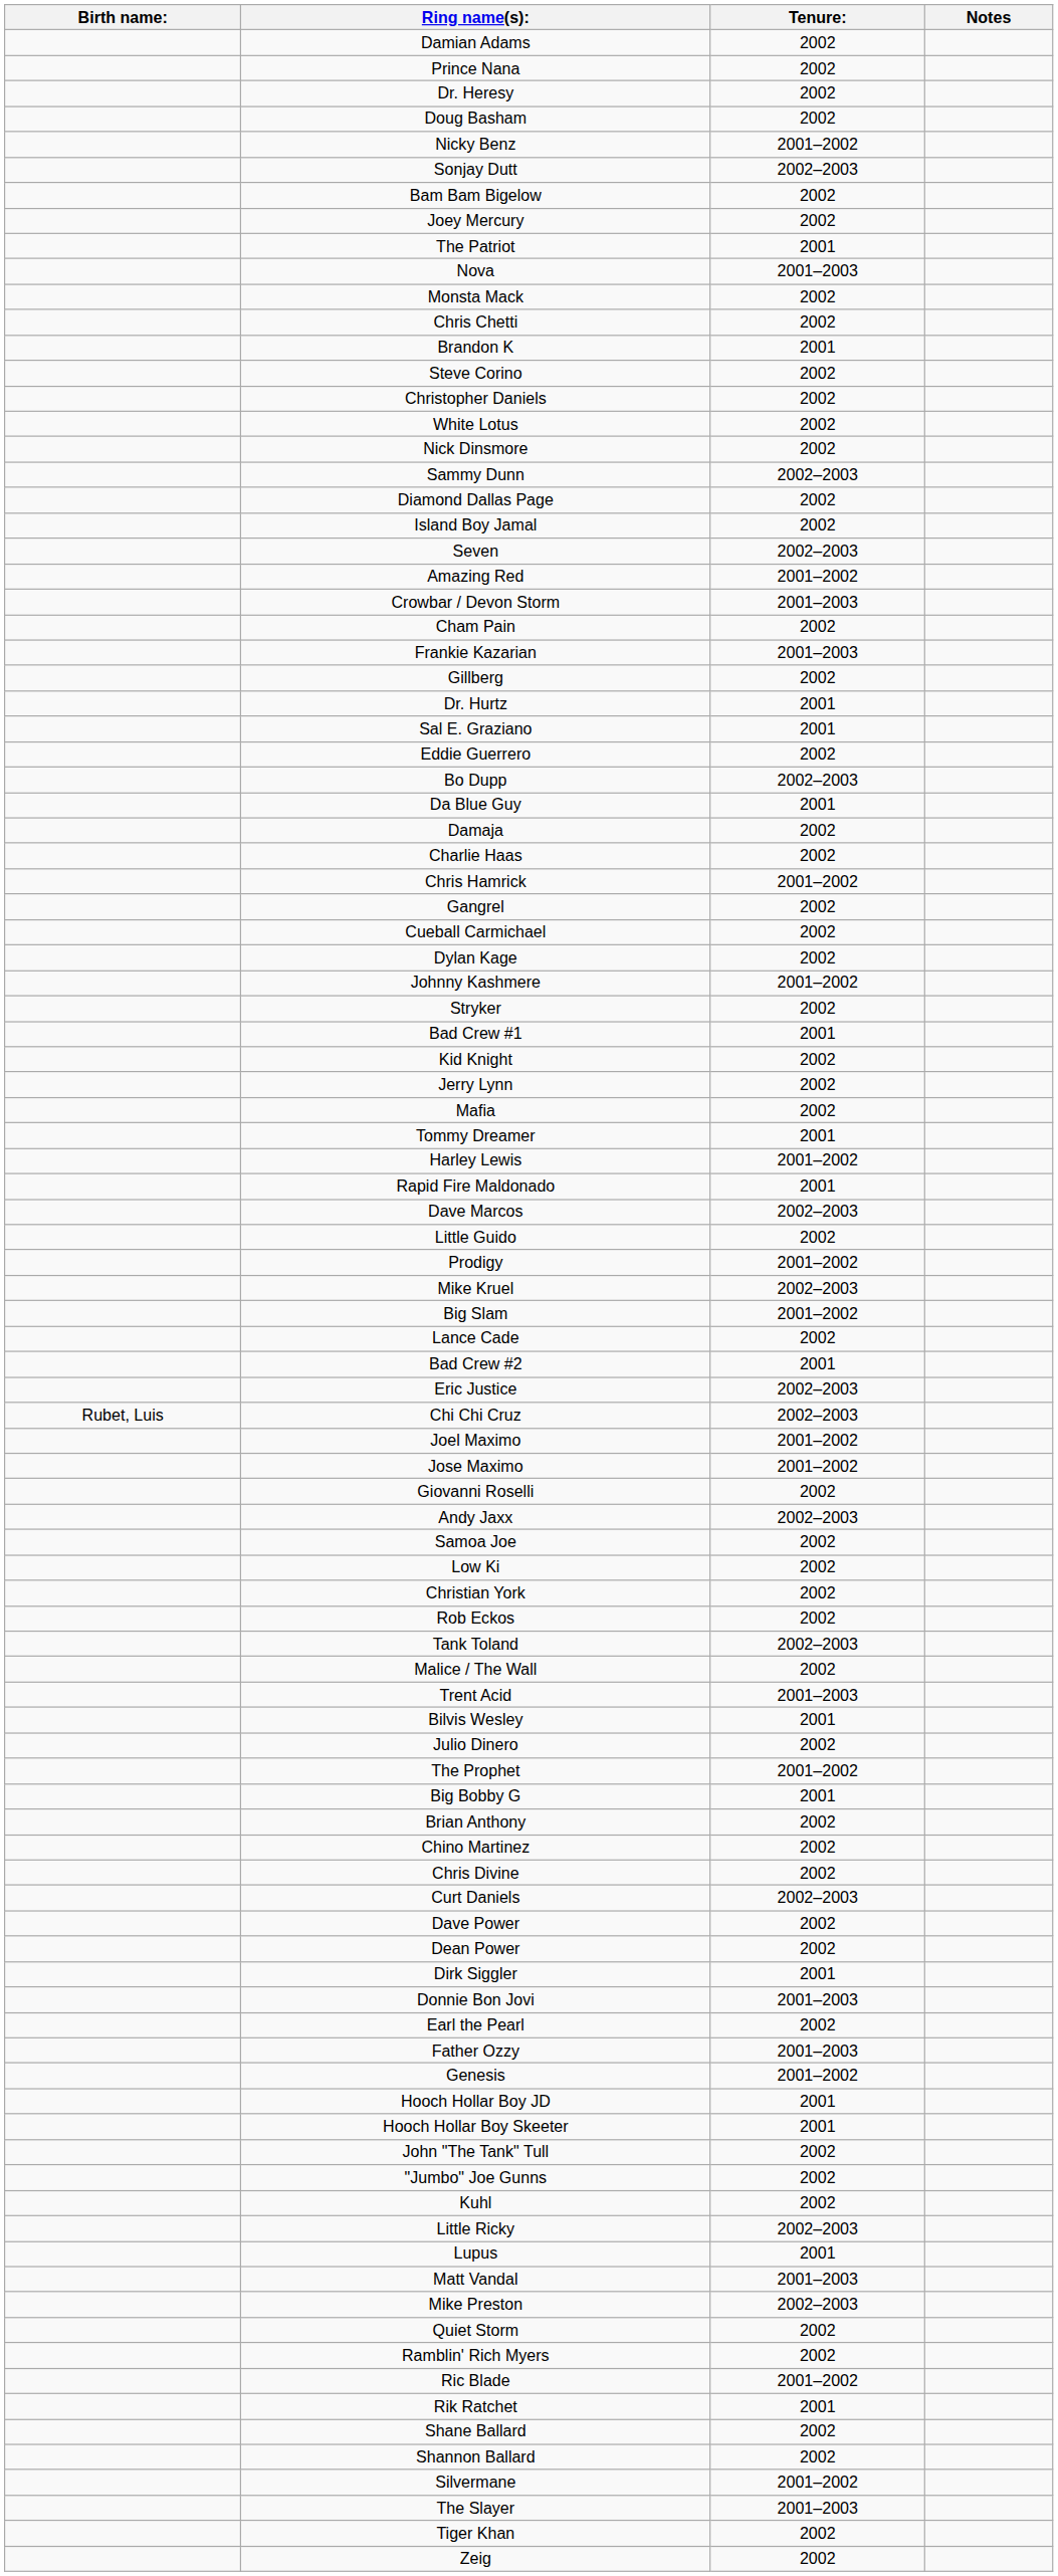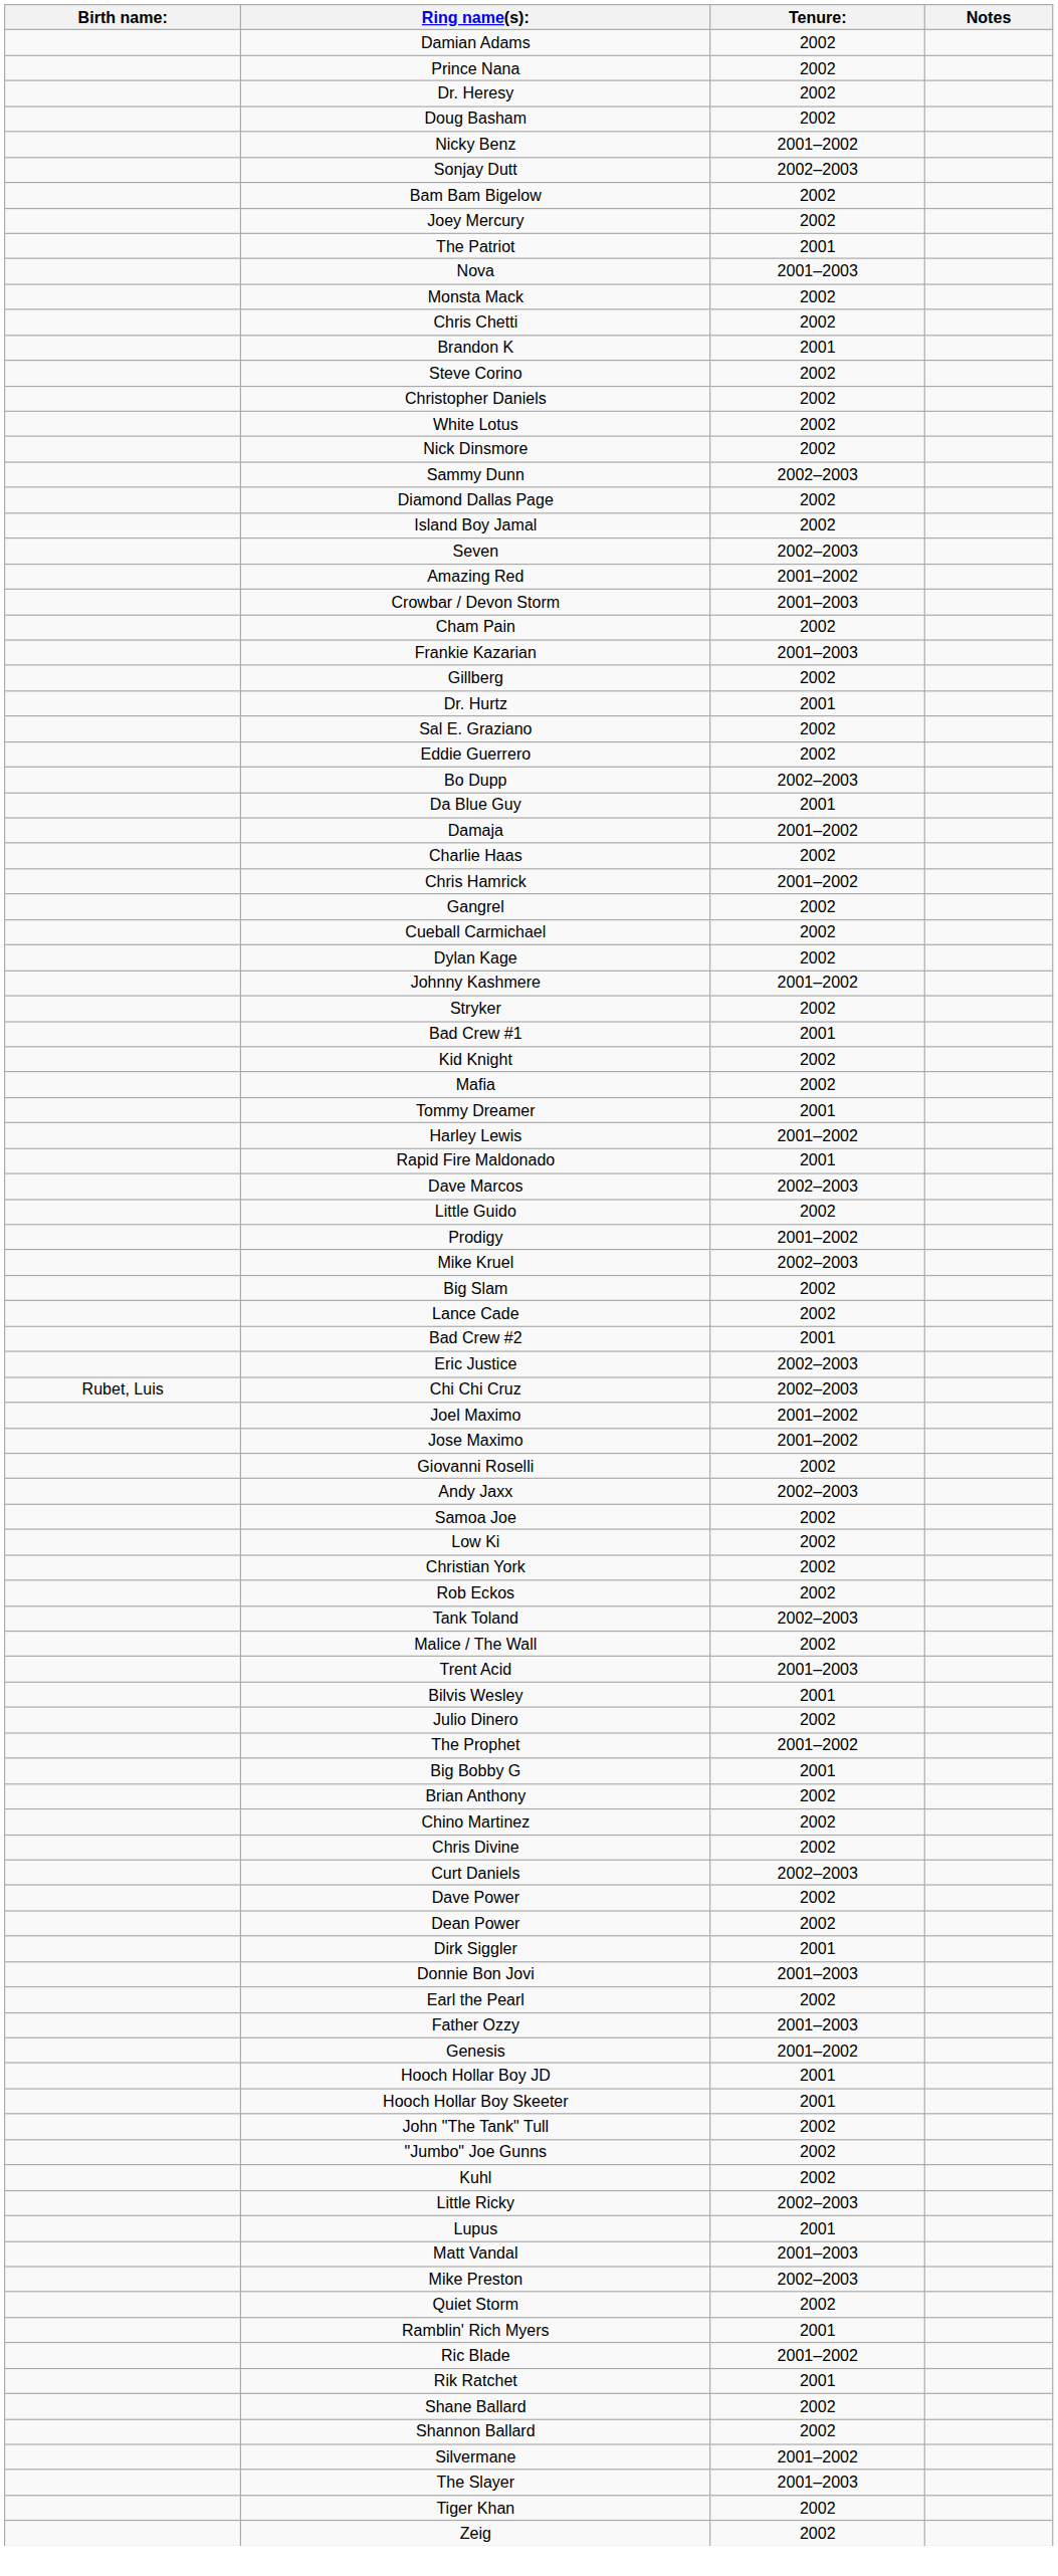 <table class="sortable wikitable" style="font-size:85%; text-align:center; width:70%;">
 <tr>
 <th>Birth name:</th>
 <th><a href='#'>Ring name</a>(s):</th>
 <th>Tenure:</th>
 <th>Notes</th>
 </tr>
 <tr>
 <td></td>
 <td>Damian Adams</td>
 <td sort>2002</td>
 <td></td>
 </tr>
 <tr>
 <td></td>
 <td>Prince Nana</td>
 <td sort>2002</td>
 <td></td>
 </tr>
 <tr>
 <td></td>
 <td>Dr. Heresy</td>
 <td sort>2002</td>
 <td></td>
 </tr>
 <tr>
 <td></td>
 <td>Doug Basham</td>
 <td sort>2002</td>
 <td></td>
 </tr>
 <tr>
 <td></td>
 <td>Nicky Benz</td>
 <td sort>2001–2002</td>
 <td></td>
 </tr>
 <tr>
 <td></td>
 <td>Sonjay Dutt</td>
 <td sort>2002–2003</td>
 <td></td>
 </tr>
 <tr>
 <td></td>
 <td>Bam Bam Bigelow</td>
 <td sort>2002</td>
 <td></td>
 </tr>
 <tr>
 <td></td>
 <td>Joey Mercury</td>
 <td sort>2002</td>
 <td></td>
 </tr>
 <tr>
 <td></td>
 <td>The Patriot</td>
 <td sort>2001</td>
 <td></td>
 </tr>
 <tr>
 <td></td>
 <td>Nova</td>
 <td sort>2001–2003</td>
 <td></td>
 </tr>
 <tr>
 <td></td>
 <td>Monsta Mack</td>
 <td sort>2002</td>
 <td></td>
 </tr>
 <tr>
 <td></td>
 <td>Chris Chetti</td>
 <td sort>2002</td>
 <td></td>
 </tr>
 <tr>
 <td></td>
 <td>Brandon K</td>
 <td sort>2001</td>
 <td></td>
 </tr>
 <tr>
 <td></td>
 <td>Steve Corino</td>
 <td sort>2002</td>
 <td></td>
 </tr>
 <tr>
 <td></td>
 <td>Christopher Daniels</td>
 <td sort>2002</td>
 <td></td>
 </tr>
 <tr>
 <td></td>
 <td>White Lotus</td>
 <td sort>2002</td>
 <td></td>
 </tr>
 <tr>
 <td></td>
 <td>Nick Dinsmore</td>
 <td sort>2002</td>
 <td></td>
 </tr>
 <tr>
 <td></td>
 <td>Sammy Dunn</td>
 <td sort>2002–2003</td>
 <td></td>
 </tr>
 <tr>
 <td></td>
 <td>Diamond Dallas Page</td>
 <td sort>2002</td>
 <td></td>
 </tr>
 <tr>
 <td></td>
 <td>Island Boy Jamal</td>
 <td sort>2002</td>
 <td></td>
 </tr>
 <tr>
 <td></td>
 <td>Seven</td>
 <td sort>2002–2003</td>
 <td></td>
 </tr>
 <tr>
 <td></td>
 <td>Amazing Red</td>
 <td sort>2001–2002</td>
 <td></td>
 </tr>
 <tr>
 <td></td>
 <td>Crowbar / Devon Storm</td>
 <td sort>2001–2003</td>
 <td></td>
 </tr>
 <tr>
 <td></td>
 <td>Cham Pain</td>
 <td sort>2002</td>
 <td></td>
 </tr>
 <tr>
 <td></td>
 <td>Frankie Kazarian</td>
 <td sort>2001–2003</td>
 <td></td>
 </tr>
 <tr>
 <td></td>
 <td>Gillberg</td>
 <td sort>2002</td>
 <td></td>
 </tr>
 <tr>
 <td></td>
 <td>Dr. Hurtz</td>
 <td sort>2001</td>
 <td></td>
 </tr>
 <tr>
 <td></td>
 <td>Sal E. Graziano</td>
-<td sort>2001</td>
+<td sort>2002</td>
 <td></td>
 </tr>
 <tr>
 <td></td>
 <td>Eddie Guerrero</td>
 <td sort>2002</td>
 <td></td>
 </tr>
 <tr>
 <td></td>
 <td>Bo Dupp</td>
 <td sort>2002–2003</td>
 <td></td>
 </tr>
 <tr>
 <td></td>
 <td>Da Blue Guy</td>
 <td sort>2001</td>
 <td></td>
 </tr>
 <tr>
 <td></td>
 <td>Damaja</td>
-<td sort>2002</td>
+<td sort>2001–2002</td>
 <td></td>
 </tr>
 <tr>
 <td></td>
 <td>Charlie Haas</td>
 <td sort>2002</td>
 <td></td>
 </tr>
 <tr>
 <td></td>
 <td>Chris Hamrick</td>
 <td sort>2001–2002</td>
 <td></td>
 </tr>
 <tr>
 <td></td>
 <td>Gangrel</td>
 <td sort>2002</td>
 <td></td>
 </tr>
 <tr>
 <td></td>
 <td>Cueball Carmichael</td>
 <td sort>2002</td>
 <td></td>
 </tr>
 <tr>
 <td></td>
 <td>Dylan Kage</td>
 <td sort>2002</td>
 <td></td>
 </tr>
 <tr>
 <td></td>
 <td>Johnny Kashmere</td>
 <td sort>2001–2002</td>
 <td></td>
 </tr>
 <tr>
 <td></td>
 <td>Stryker</td>
 <td sort>2002</td>
 <td></td>
 </tr>
 <tr>
 <td></td>
 <td>Bad Crew #1</td>
 <td sort>2001</td>
 <td></td>
 </tr>
 <tr>
 <td></td>
 <td>Kid Knight</td>
 <td sort>2002</td>
 <td></td>
 </tr>
 <tr>
 <td></td>
-<td>Jerry Lynn</td>
-<td sort>2002</td>
-<td></td>
-</tr>
-<tr>
-<td></td>
 <td>Mafia</td>
 <td sort>2002</td>
 <td></td>
 </tr>
 <tr>
 <td></td>
 <td>Tommy Dreamer</td>
 <td sort>2001</td>
 <td></td>
 </tr>
 <tr>
 <td></td>
 <td>Harley Lewis</td>
 <td sort>2001–2002</td>
 <td></td>
 </tr>
 <tr>
 <td></td>
 <td>Rapid Fire Maldonado</td>
 <td sort>2001</td>
 <td></td>
 </tr>
 <tr>
 <td></td>
 <td>Dave Marcos</td>
 <td sort>2002–2003</td>
 <td></td>
 </tr>
 <tr>
 <td></td>
 <td>Little Guido</td>
 <td sort>2002</td>
 <td></td>
 </tr>
 <tr>
 <td></td>
 <td>Prodigy</td>
 <td sort>2001–2002</td>
 <td></td>
 </tr>
 <tr>
 <td></td>
 <td>Mike Kruel</td>
 <td sort>2002–2003</td>
 <td></td>
 </tr>
 <tr>
 <td></td>
 <td>Big Slam</td>
-<td sort>2001–2002</td>
+<td sort>2002</td>
 <td></td>
 </tr>
 <tr>
 <td></td>
 <td>Lance Cade</td>
 <td sort>2002</td>
 <td></td>
 </tr>
 <tr>
 <td></td>
 <td>Bad Crew #2</td>
 <td sort>2001</td>
 <td></td>
 </tr>
 <tr>
 <td></td>
 <td>Eric Justice</td>
 <td sort>2002–2003</td>
 <td></td>
 </tr>
 <tr>
 <td {{sort>Rubet, Luis</td>
 <td>Chi Chi Cruz</td>
 <td sort>2002–2003</td>
 <td></td>
 </tr>
 <tr>
 <td></td>
 <td>Joel Maximo</td>
 <td sort>2001–2002</td>
 <td></td>
 </tr>
 <tr>
 <td></td>
 <td>Jose Maximo</td>
 <td sort>2001–2002</td>
 <td></td>
 </tr>
 <tr>
 <td></td>
 <td>Giovanni Roselli</td>
 <td sort>2002</td>
 <td></td>
 </tr>
 <tr>
 <td></td>
 <td>Andy Jaxx</td>
 <td sort>2002–2003</td>
 <td></td>
 </tr>
 <tr>
 <td></td>
 <td>Samoa Joe</td>
 <td sort>2002</td>
 <td></td>
 </tr>
 <tr>
 <td></td>
 <td>Low Ki</td>
 <td sort>2002</td>
 <td></td>
 </tr>
 <tr>
 <td></td>
 <td>Christian York</td>
 <td sort>2002</td>
 <td></td>
 </tr>
 <tr>
 <td></td>
 <td>Rob Eckos</td>
 <td sort>2002</td>
 <td></td>
 </tr>
 <tr>
 <td></td>
 <td>Tank Toland</td>
 <td sort>2002–2003</td>
 <td></td>
 </tr>
 <tr>
 <td></td>
 <td>Malice / The Wall</td>
 <td sort>2002</td>
 <td></td>
 </tr>
 <tr>
 <td></td>
 <td>Trent Acid</td>
 <td sort>2001–2003</td>
 <td></td>
 </tr>
 <tr>
 <td></td>
 <td>Bilvis Wesley</td>
 <td sort>2001</td>
 <td></td>
 </tr>
 <tr>
 <td></td>
 <td>Julio Dinero</td>
 <td sort>2002</td>
 <td></td>
 </tr>
 <tr>
 <td></td>
 <td>The Prophet</td>
 <td sort>2001–2002</td>
 <td></td>
 </tr>
 <tr>
 <td></td>
 <td>Big Bobby G</td>
 <td sort>2001</td>
 <td></td>
 </tr>
 <tr>
 <td></td>
 <td>Brian Anthony</td>
 <td sort>2002</td>
 <td></td>
 </tr>
 <tr>
 <td></td>
 <td>Chino Martinez</td>
 <td sort>2002</td>
 <td></td>
 </tr>
 <tr>
 <td></td>
 <td>Chris Divine</td>
 <td sort>2002</td>
 <td></td>
 </tr>
 <tr>
 <td></td>
 <td>Curt Daniels</td>
 <td sort>2002–2003</td>
 <td></td>
 </tr>
 <tr>
 <td></td>
 <td>Dave Power</td>
 <td sort>2002</td>
 <td></td>
 </tr>
 <tr>
 <td></td>
 <td>Dean Power</td>
 <td sort>2002</td>
 <td></td>
 </tr>
 <tr>
 <td></td>
 <td>Dirk Siggler</td>
 <td sort>2001</td>
 <td></td>
 </tr>
 <tr>
 <td></td>
 <td>Donnie Bon Jovi</td>
 <td sort>2001–2003</td>
 <td></td>
 </tr>
 <tr>
 <td></td>
 <td>Earl the Pearl</td>
 <td sort>2002</td>
 <td></td>
 </tr>
 <tr>
 <td></td>
 <td>Father Ozzy</td>
 <td sort>2001–2003</td>
 <td></td>
 </tr>
 <tr>
 <td></td>
 <td>Genesis</td>
 <td sort>2001–2002</td>
 <td></td>
 </tr>
 <tr>
 <td></td>
 <td>Hooch Hollar Boy JD</td>
 <td sort>2001</td>
 <td></td>
 </tr>
 <tr>
 <td></td>
 <td>Hooch Hollar Boy Skeeter</td>
 <td sort>2001</td>
 <td></td>
 </tr>
 <tr>
 <td></td>
 <td>John "The Tank" Tull</td>
 <td sort>2002</td>
 <td></td>
 </tr>
 <tr>
 <td></td>
 <td>"Jumbo" Joe Gunns</td>
 <td sort>2002</td>
 <td></td>
 </tr>
 <tr>
 <td></td>
 <td>Kuhl</td>
 <td sort>2002</td>
 <td></td>
 </tr>
 <tr>
 <td></td>
 <td>Little Ricky</td>
 <td sort>2002–2003</td>
 <td></td>
 </tr>
 <tr>
 <td></td>
 <td>Lupus</td>
 <td sort>2001</td>
 <td></td>
 </tr>
 <tr>
 <td></td>
 <td>Matt Vandal</td>
 <td sort>2001–2003</td>
 <td></td>
 </tr>
 <tr>
 <td></td>
 <td>Mike Preston</td>
 <td sort>2002–2003</td>
 <td></td>
 </tr>
 <tr>
 <td></td>
 <td>Quiet Storm</td>
 <td sort>2002</td>
 <td></td>
 </tr>
 <tr>
 <td></td>
 <td>Ramblin' Rich Myers</td>
-<td sort>2002</td>
+<td sort>2001</td>
 <td></td>
 </tr>
 <tr>
 <td></td>
 <td>Ric Blade</td>
 <td sort>2001–2002</td>
 <td></td>
 </tr>
 <tr>
 <td></td>
 <td>Rik Ratchet</td>
 <td sort>2001</td>
 <td></td>
 </tr>
 <tr>
 <td></td>
 <td>Shane Ballard</td>
 <td sort>2002</td>
 <td></td>
 </tr>
 <tr>
 <td></td>
 <td>Shannon Ballard</td>
 <td sort>2002</td>
 <td></td>
 </tr>
 <tr>
 <td></td>
 <td>Silvermane</td>
 <td sort>2001–2002</td>
 <td></td>
 </tr>
 <tr>
 <td></td>
 <td>The Slayer</td>
 <td sort>2001–2003</td>
 <td></td>
 </tr>
 <tr>
 <td></td>
 <td>Tiger Khan</td>
 <td sort>2002</td>
 <td></td>
 </tr>
 <tr>
 <td></td>
 <td>Zeig</td>
 <td sort>2002</td>
 <td></td>
 </tr>
 </table>
